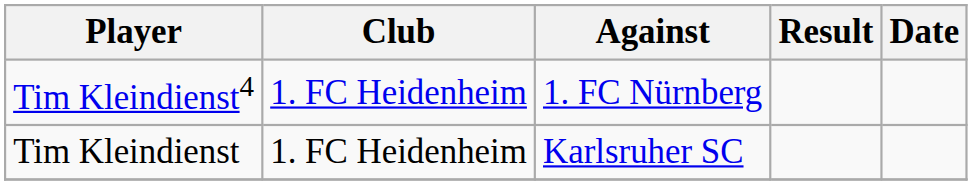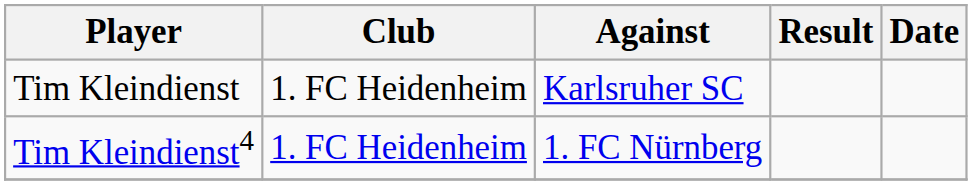 <table class="wikitable sortable">
 <tr>
 <th>Player</th>
 <th>Club</th>
 <th>Against</th>
 <th style="text-align:center">Result</th>
 <th>Date</th>
 </tr>
 <tr>
+<td> Tim Kleindienst</td>
+<td>1. FC Heidenheim</td>
+<td><a href='#'>Karlsruher SC</a></td>
+<td style="text-align:center"></td>
+<td></td>
+</tr>
+<tr>
 <td> <a href='#'>Tim Kleindienst</a><sup>4</sup></td>
 <td><a href='#'>1. FC Heidenheim</a></td>
 <td><a href='#'>1. FC Nürnberg</a></td>
 <td style="text-align:center"></td>
 <td></td>
 </tr>
 <tr>
-<td> Tim Kleindienst</td>
-<td>1. FC Heidenheim</td>
-<td><a href='#'>Karlsruher SC</a></td>
-<td style="text-align:center"></td>
-<td></td>
-</tr>
-<tr>
 </tr>
 </table>
